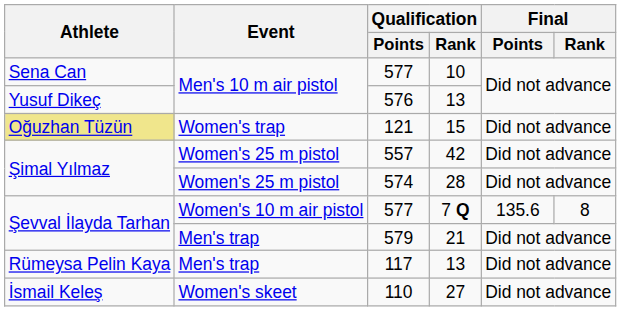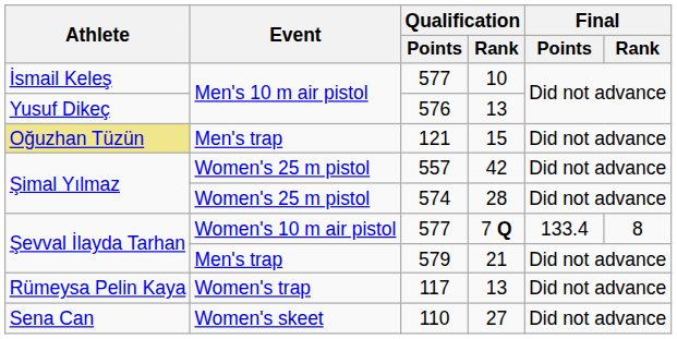 <table class="wikitable" style="font-size:90%">
 <tr>
 <th rowspan="2">Athlete</th>
 <th rowspan="2">Event</th>
 <th colspan=2>Qualification</th>
 <th colspan=2>Final</th>
 </tr>
 <tr style="font-size:95%">
 <th>Points</th>
 <th>Rank</th>
 <th>Points</th>
 <th>Rank</th>
 </tr>
 <tr align=center>
-<td align=left><a href='#'>Sena Can</a></td>
+<td align=left><a href='#'>İsmail Keleş</a></td>
 <td align=left rowspan=2><a href='#'>Men's 10 m air pistol</a></td>
 <td>577</td>
 <td>10</td>
 <td rowspan=2 colspan=2>Did not advance</td>
 </tr>
 <tr align=center>
 <td align=left><a href='#'>Yusuf Dikeç</a></td>
 <td>576</td>
 <td>13</td>
 </tr>
 <tr align=center>
 <td align=left style="background: khaki;"><a href='#'>Oğuzhan Tüzün</a></td>
-<td align=left><a href='#'>Women's trap</a></td>
+<td align=left><a href='#'>Men's trap</a></td>
 <td>121</td>
 <td>15</td>
 <td colspan=2>Did not advance</td>
 </tr>
 <tr align=center>
 <td align=left rowspan=2><a href='#'>Şimal Yılmaz</a></td>
 <td align=left><a href='#'>Women's 25 m pistol</a></td>
 <td>557</td>
 <td>42</td>
 <td colspan=2>Did not advance</td>
 </tr>
 <tr align=center>
 <td align=left><a href='#'>Women's 25 m pistol</a></td>
 <td>574</td>
 <td>28</td>
 <td colspan=2>Did not advance</td>
 </tr>
 <tr align=center>
 <td align=left rowspan=2><a href='#'>Şevval İlayda Tarhan</a></td>
 <td align=left><a href='#'>Women's 10 m air pistol</a></td>
 <td>577</td>
 <td>7 <strong>Q</strong></td>
-<td>135.6</td>
+<td>133.4</td>
 <td>8</td>
 </tr>
 <tr align=center>
 <td align=left><a href='#'>Men's trap</a></td>
 <td>579</td>
 <td>21</td>
 <td colspan=2>Did not advance</td>
 </tr>
 <tr align=center>
 <td align=left><a href='#'>Rümeysa Pelin Kaya</a></td>
-<td align=left><a href='#'>Men's trap</a></td>
+<td align=left><a href='#'>Women's trap</a></td>
 <td>117</td>
 <td>13</td>
 <td colspan=2>Did not advance</td>
 </tr>
 <tr align=center>
-<td align=left><a href='#'>İsmail Keleş</a></td>
+<td align=left><a href='#'>Sena Can</a></td>
 <td align=left><a href='#'>Women's skeet</a></td>
 <td>110</td>
 <td>27</td>
 <td colspan=2>Did not advance</td>
 </tr>
 </table>
